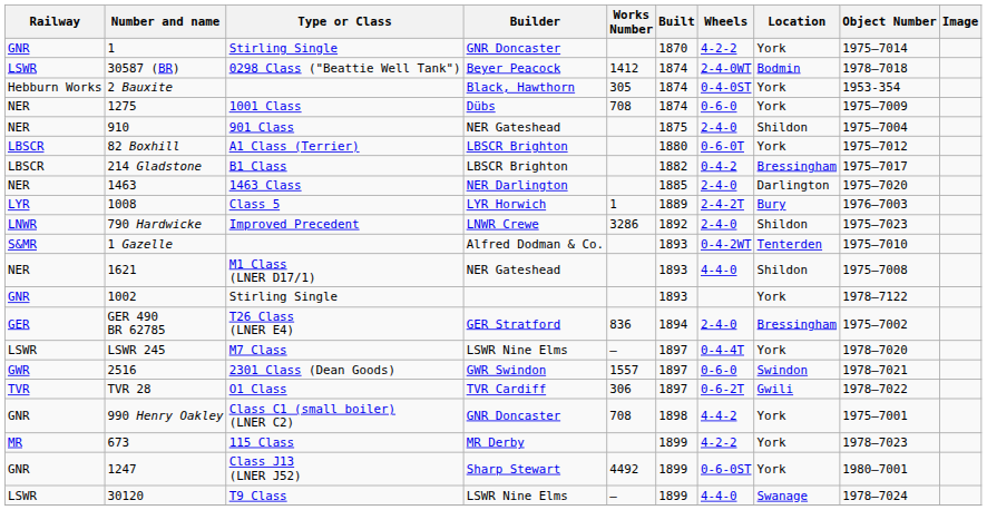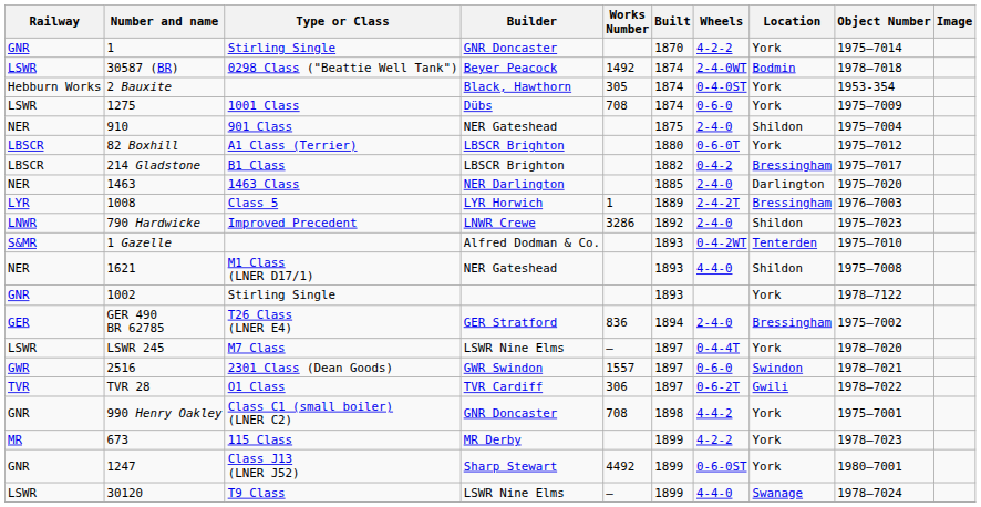 <table class="wikitable sortable">
 <tr>
 <th>Railway</th>
 <th>Number and name</th>
 <th>Type or Class</th>
 <th>Builder</th>
 <th>Works<br>Number</th>
 <th>Built</th>
 <th>Wheels</th>
 <th>Location</th>
 <th>Object Number</th>
 <th>Image</th>
 </tr>
 <tr>
 <td><a href='#'>GNR</a></td>
 <td>1</td>
 <td><a href='#'>Stirling Single</a></td>
 <td><a href='#'>GNR Doncaster</a></td>
 <td></td>
 <td>1870</td>
 <td><a href='#'>4-2-2</a></td>
 <td>York</td>
 <td>1975–7014</td>
 <td></td>
 </tr>
 <tr>
 <td><a href='#'>LSWR</a></td>
 <td>30587 (<a href='#'>BR</a>)</td>
 <td><a href='#'>0298 Class</a> ("Beattie Well Tank")</td>
 <td><a href='#'>Beyer Peacock</a></td>
-<td>1412</td>
+<td>1492</td>
 <td>1874</td>
 <td><a href='#'>2-4-0WT</a></td>
 <td><a href='#'>Bodmin</a></td>
 <td>1978–7018</td>
 <td></td>
 </tr>
 <tr>
 <td>Hebburn Works</td>
 <td>2 <em>Bauxite</em></td>
 <td></td>
 <td><a href='#'>Black, Hawthorn</a></td>
 <td>305</td>
 <td>1874</td>
 <td><a href='#'>0-4-0ST</a></td>
 <td>York</td>
 <td>1953-354</td>
 <td></td>
 </tr>
 <tr>
-<td>NER</td>
+<td>LSWR</td>
 <td>1275</td>
 <td><a href='#'>1001 Class</a></td>
 <td><a href='#'>Dübs</a></td>
 <td>708</td>
 <td>1874</td>
 <td><a href='#'>0-6-0</a></td>
 <td>York</td>
 <td>1975–7009</td>
 <td></td>
 </tr>
 <tr>
 <td>NER</td>
 <td>910</td>
 <td><a href='#'>901 Class</a></td>
 <td>NER Gateshead</td>
 <td></td>
 <td>1875</td>
 <td><a href='#'>2-4-0</a></td>
 <td>Shildon</td>
 <td>1975–7004</td>
 <td></td>
 </tr>
 <tr>
 <td><a href='#'>LBSCR</a></td>
 <td>82 <em>Boxhill</em></td>
 <td><a href='#'>A1 Class (Terrier)</a></td>
 <td><a href='#'>LBSCR Brighton</a></td>
 <td></td>
 <td>1880</td>
 <td><a href='#'>0-6-0T</a></td>
 <td>York</td>
 <td>1975–7012</td>
 <td></td>
 </tr>
 <tr>
 <td>LBSCR</td>
 <td>214 <em>Gladstone</em></td>
 <td><a href='#'>B1 Class</a></td>
 <td>LBSCR Brighton</td>
 <td></td>
 <td>1882</td>
 <td><a href='#'>0-4-2</a></td>
 <td><a href='#'>Bressingham</a></td>
 <td>1975–7017</td>
 <td></td>
 </tr>
 <tr>
 <td>NER</td>
 <td>1463</td>
 <td><a href='#'>1463 Class</a></td>
 <td><a href='#'>NER Darlington</a></td>
 <td></td>
 <td>1885</td>
 <td><a href='#'>2-4-0</a></td>
 <td>Darlington</td>
 <td>1975–7020</td>
 <td></td>
 </tr>
 <tr>
 <td><a href='#'>LYR</a></td>
 <td>1008</td>
 <td><a href='#'>Class 5</a></td>
 <td><a href='#'>LYR Horwich</a></td>
 <td>1</td>
 <td>1889</td>
 <td><a href='#'>2-4-2T</a></td>
-<td><a href='#'>Bury</a></td>
+<td><a href='#'>Bressingham</a></td>
 <td>1976–7003</td>
 <td></td>
 </tr>
 <tr>
 <td><a href='#'>LNWR</a></td>
 <td>790 <em>Hardwicke</em></td>
 <td><a href='#'>Improved Precedent</a></td>
 <td><a href='#'>LNWR Crewe</a></td>
 <td>3286</td>
 <td>1892</td>
 <td><a href='#'>2-4-0</a></td>
 <td>Shildon</td>
 <td>1975–7023</td>
 <td></td>
 </tr>
 <tr>
 <td><a href='#'>S&MR</a></td>
 <td>1 <em>Gazelle</em></td>
 <td></td>
 <td>Alfred Dodman & Co.</td>
 <td></td>
 <td>1893</td>
 <td><a href='#'>0-4-2WT</a></td>
 <td><a href='#'>Tenterden</a></td>
 <td>1975–7010</td>
 <td></td>
 </tr>
 <tr>
 <td>NER</td>
 <td>1621</td>
 <td><a href='#'>M1 Class</a><br>(LNER D17/1)</td>
 <td>NER Gateshead</td>
 <td></td>
 <td>1893</td>
 <td><a href='#'>4-4-0</a></td>
 <td>Shildon</td>
 <td>1975–7008</td>
 <td></td>
 </tr>
 <tr>
 <td><a href='#'>GNR</a></td>
 <td>1002</td>
 <td>Stirling Single</td>
 <td></td>
 <td></td>
 <td>1893</td>
 <td></td>
 <td>York</td>
 <td>1978–7122</td>
 <td></td>
 </tr>
 <tr>
 <td><a href='#'>GER</a></td>
 <td>GER 490<br>BR 62785</td>
 <td><a href='#'>T26 Class</a><br>(LNER E4)</td>
 <td><a href='#'>GER Stratford</a></td>
 <td>836</td>
 <td>1894</td>
 <td><a href='#'>2-4-0</a></td>
 <td><a href='#'>Bressingham</a></td>
 <td>1975–7002</td>
 <td></td>
 </tr>
 <tr>
 <td>LSWR</td>
 <td>LSWR 245</td>
 <td><a href='#'>M7 Class</a></td>
 <td>LSWR Nine Elms</td>
 <td>—</td>
 <td>1897</td>
 <td><a href='#'>0-4-4T</a></td>
 <td>York</td>
 <td>1978–7020</td>
 <td></td>
 </tr>
 <tr>
 <td><a href='#'>GWR</a></td>
 <td>2516</td>
 <td><a href='#'>2301 Class</a> (Dean Goods)</td>
 <td><a href='#'>GWR Swindon</a></td>
 <td>1557</td>
 <td>1897</td>
 <td><a href='#'>0-6-0</a></td>
 <td><a href='#'>Swindon</a></td>
 <td>1978–7021</td>
 <td></td>
 </tr>
 <tr>
 <td><a href='#'>TVR</a></td>
 <td>TVR 28</td>
 <td><a href='#'>O1 Class</a></td>
 <td><a href='#'>TVR Cardiff</a></td>
 <td>306</td>
 <td>1897</td>
 <td><a href='#'>0-6-2T</a></td>
 <td><a href='#'>Gwili</a></td>
 <td>1978–7022</td>
 <td></td>
 </tr>
 <tr>
 <td>GNR</td>
 <td>990 <em>Henry Oakley</em></td>
 <td><a href='#'>Class C1 (small boiler)</a><br>(LNER C2)</td>
 <td><a href='#'>GNR Doncaster</a></td>
 <td>708</td>
 <td>1898</td>
 <td><a href='#'>4-4-2</a></td>
 <td>York</td>
 <td>1975–7001</td>
 <td></td>
 </tr>
 <tr>
 <td><a href='#'>MR</a></td>
 <td>673</td>
 <td><a href='#'>115 Class</a></td>
 <td><a href='#'>MR Derby</a></td>
 <td></td>
 <td>1899</td>
 <td><a href='#'>4-2-2</a></td>
 <td>York</td>
 <td>1978–7023</td>
 <td></td>
 </tr>
 <tr>
 <td>GNR</td>
 <td>1247</td>
 <td><a href='#'>Class J13</a><br>(LNER J52)</td>
 <td><a href='#'>Sharp Stewart</a></td>
 <td>4492</td>
 <td>1899</td>
 <td><a href='#'>0-6-0ST</a></td>
 <td>York</td>
 <td>1980–7001</td>
 <td></td>
 </tr>
 <tr>
 <td>LSWR</td>
 <td>30120</td>
 <td><a href='#'>T9 Class</a></td>
 <td>LSWR Nine Elms</td>
 <td>—</td>
 <td>1899</td>
 <td><a href='#'>4-4-0</a></td>
 <td><a href='#'>Swanage</a></td>
 <td>1978–7024</td>
 <td></td>
 </tr>
 <tr>
 </tr>
 </table>
